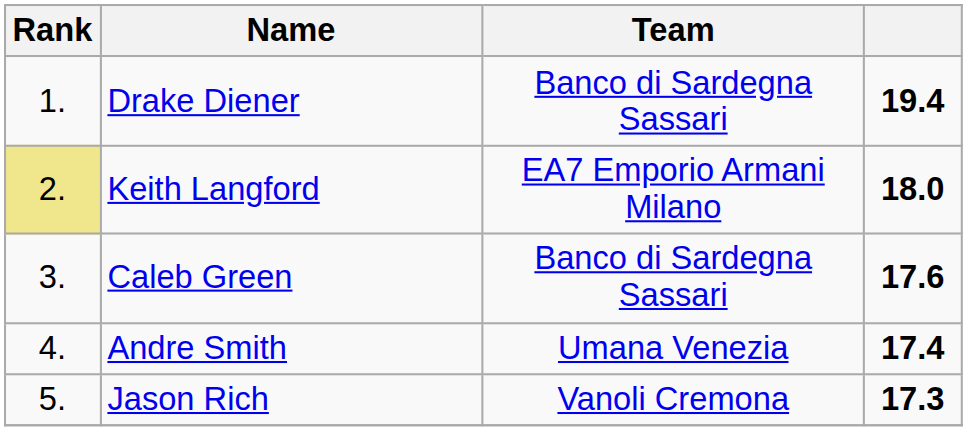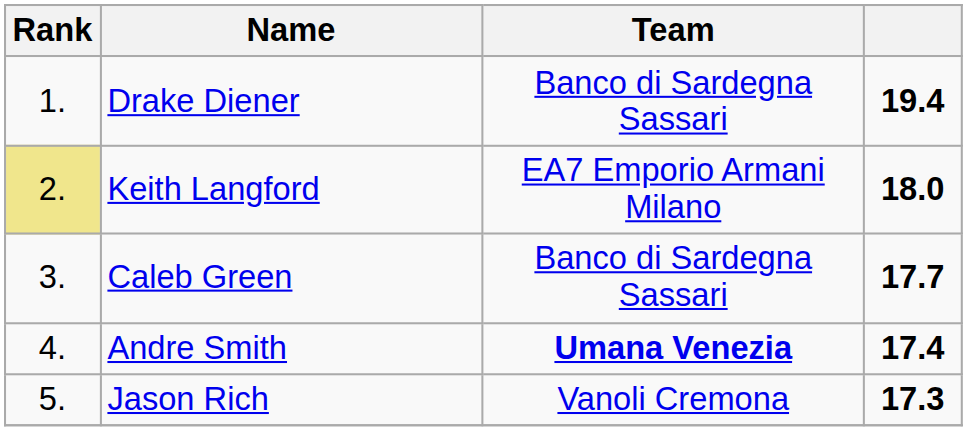 <table class="wikitable" style="text-align: center;">
 <tr>
 <th>Rank</th>
 <th width=180>Name</th>
 <th width=180>Team</th>
 <th width=40></th>
 </tr>
 <tr>
 <td>1.</td>
 <td align="left"> <a href='#'>Drake Diener</a></td>
 <td><a href='#'>Banco di Sardegna Sassari</a></td>
 <td><strong>19.4</strong></td>
 </tr>
 <tr>
 <td style="background: khaki;">2.</td>
 <td align="left"> <a href='#'>Keith Langford</a></td>
 <td><a href='#'>EA7 Emporio Armani Milano</a></td>
 <td><strong>18.0</strong></td>
 </tr>
 <tr>
 <td>3.</td>
 <td align="left"> <a href='#'>Caleb Green</a></td>
 <td><a href='#'>Banco di Sardegna Sassari</a></td>
-<td><strong>17.6</strong></td>
+<td><strong>17.7</strong></td>
 </tr>
 <tr>
 <td>4.</td>
 <td align="left"> <a href='#'>Andre Smith</a></td>
-<td><a href='#'>Umana Venezia</a></td>
+<td><strong><a href='#'>Umana Venezia</a></strong></td>
 <td><strong>17.4</strong></td>
 </tr>
 <tr>
 <td>5.</td>
 <td align="left"> <a href='#'>Jason Rich</a></td>
 <td><a href='#'>Vanoli Cremona</a></td>
 <td><strong>17.3</strong></td>
 </tr>
 <tr>
 </tr>
 </table>
